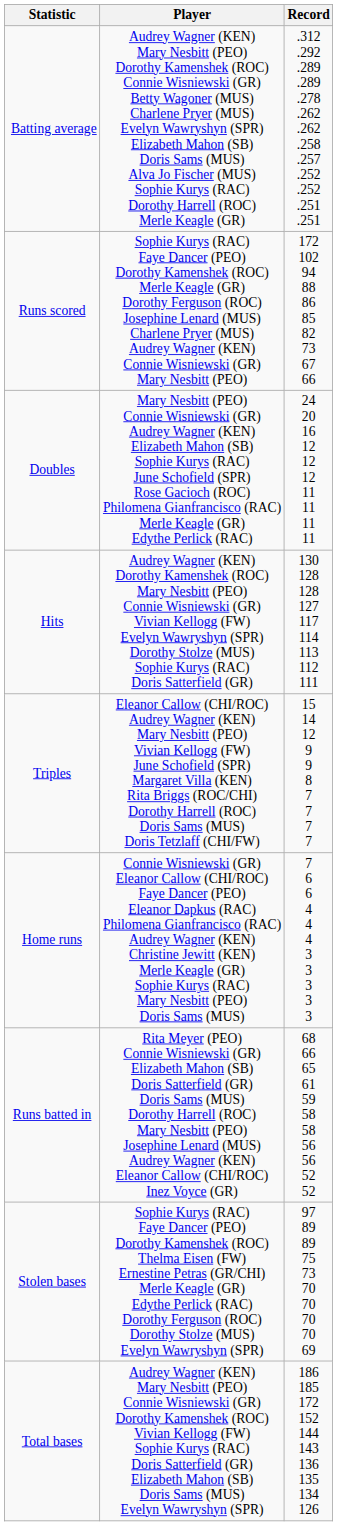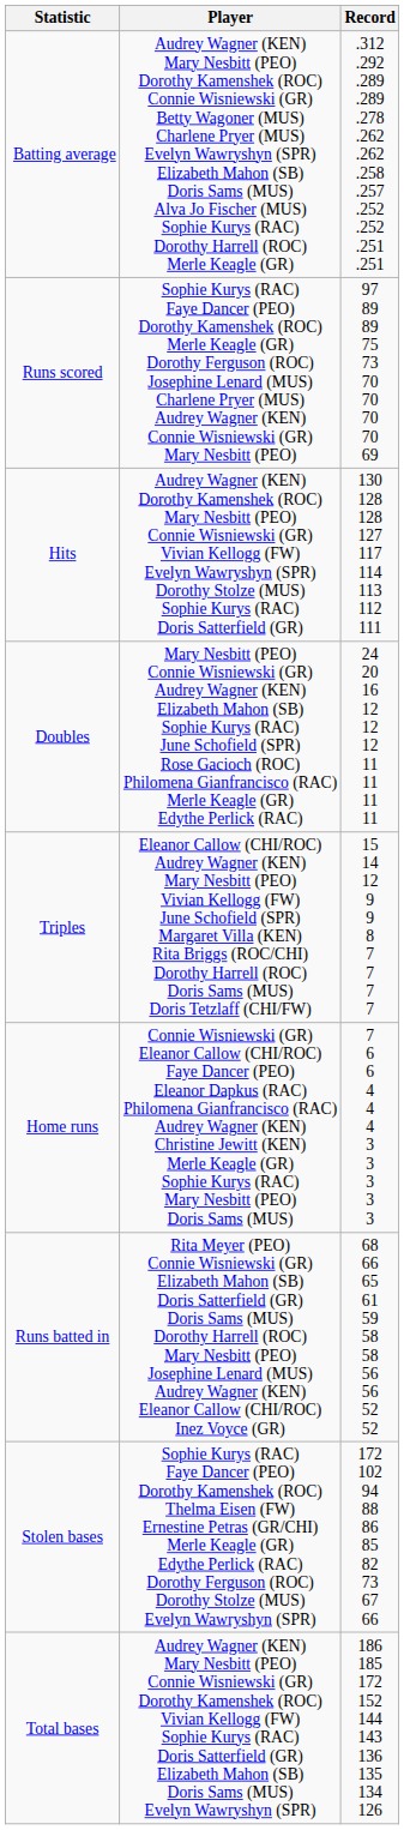 <table class="wikitable">
 <tr>
 <th>Statistic</th>
 <th>Player</th>
 <th>Record</th>
 </tr>
 <tr align=center>
 <td> <a href='#'>Batting average</a></td>
 <td><a href='#'>Audrey Wagner</a> (KEN)<br><a href='#'>Mary Nesbitt</a> (PEO)<br>  <a href='#'>Dorothy Kamenshek</a> (ROC)  <br><a href='#'>Connie Wisniewski</a> (GR)<br><a href='#'>Betty Wagoner</a> (MUS)<br><a href='#'>Charlene Pryer</a> (MUS)<br><a href='#'>Evelyn Wawryshyn</a> (SPR)<br><a href='#'>Elizabeth Mahon</a> (SB)<br><a href='#'>Doris Sams</a> (MUS)<br><a href='#'>Alva Jo Fischer</a> (MUS)<br><a href='#'>Sophie Kurys</a> (RAC)<br><a href='#'>Dorothy Harrell</a> (ROC)<br><a href='#'>Merle Keagle</a> (GR)</td>
 <td>.312 <br> .292 <br> .289 <br> .289 <br> .278 <br> .262 <br> .262 <br> .258 <br> .257 <br> .252 <br> .252 <br> .251 <br> .251</td>
 </tr>
 <tr align=center>
 <td><a href='#'>Runs scored</a></td>
 <td><a href='#'>Sophie Kurys</a> (RAC)<br><a href='#'>Faye Dancer</a> (PEO)<br><a href='#'>Dorothy Kamenshek</a> (ROC)<br><a href='#'>Merle Keagle</a> (GR)<br><a href='#'>Dorothy Ferguson</a> (ROC)<br><a href='#'>Josephine Lenard</a> (MUS)<br><a href='#'>Charlene Pryer</a> (MUS)<br><a href='#'>Audrey Wagner</a> (KEN)<br><a href='#'>Connie Wisniewski</a> (GR)<br><a href='#'>Mary Nesbitt</a> (PEO)</td>
-<td>172 <br> 102 <br> 94 <br> 88 <br> 86 <br> 85 <br> 82 <br> 73 <br> 67 <br> 66</td>
+<td>97 <br> 89 <br> 89 <br> 75 <br> 73 <br> 70 <br> 70 <br> 70 <br> 70 <br> 69</td>
+</tr>
+<tr align=center>
+<td><a href='#'>Hits</a></td>
+<td><a href='#'>Audrey Wagner</a> (KEN)<br><a href='#'>Dorothy Kamenshek</a> (ROC)<br><a href='#'>Mary Nesbitt</a> (PEO)<br><a href='#'>Connie Wisniewski</a> (GR)<br><a href='#'>Vivian Kellogg</a> (FW)<br><a href='#'>Evelyn Wawryshyn</a> (SPR)<br><a href='#'>Dorothy Stolze</a> (MUS)<br><a href='#'>Sophie Kurys</a> (RAC)<br><a href='#'>Doris Satterfield</a> (GR)</td>
+<td>130 <br> 128  <br> 128 <br> 127 <br> 117 <br> 114 <br> 113 <br> 112 <br> 111</td>
 </tr>
 <tr align=center>
 <td><a href='#'>Doubles</a></td>
 <td><a href='#'>Mary Nesbitt</a> (PEO)<br><a href='#'>Connie Wisniewski</a> (GR)<br><a href='#'>Audrey Wagner</a> (KEN)<br><a href='#'>Elizabeth Mahon</a> (SB)<br><a href='#'>Sophie Kurys</a> (RAC)<br><a href='#'>June Schofield</a> (SPR)<br><a href='#'>Rose Gacioch</a> (ROC)<br>  <a href='#'>Philomena Gianfrancisco</a> (RAC)  <br><a href='#'>Merle Keagle</a> (GR)<br><a href='#'>Edythe Perlick</a> (RAC)</td>
 <td>24 <br> 20 <br> 16 <br> 12 <br> 12 <br> 12 <br> 11 <br> 11 <br> 11 <br> 11</td>
-</tr>
-<tr align=center>
-<td><a href='#'>Hits</a></td>
-<td><a href='#'>Audrey Wagner</a> (KEN)<br><a href='#'>Dorothy Kamenshek</a> (ROC)<br><a href='#'>Mary Nesbitt</a> (PEO)<br><a href='#'>Connie Wisniewski</a> (GR)<br><a href='#'>Vivian Kellogg</a> (FW)<br><a href='#'>Evelyn Wawryshyn</a> (SPR)<br><a href='#'>Dorothy Stolze</a> (MUS)<br><a href='#'>Sophie Kurys</a> (RAC)<br><a href='#'>Doris Satterfield</a> (GR)</td>
-<td>130 <br> 128  <br> 128 <br> 127 <br> 117 <br> 114 <br> 113 <br> 112 <br> 111</td>
 </tr>
 <tr align=center>
 <td><a href='#'>Triples</a></td>
 <td><a href='#'>Eleanor Callow</a> (CHI/ROC)<br><a href='#'>Audrey Wagner</a> (KEN)<br><a href='#'>Mary Nesbitt</a> (PEO)<br><a href='#'>Vivian Kellogg</a> (FW)<br><a href='#'>June Schofield</a> (SPR)<br><a href='#'>Margaret Villa</a> (KEN)<br><a href='#'>Rita Briggs</a> (ROC/CHI)<br><a href='#'>Dorothy Harrell</a> (ROC)<br><a href='#'>Doris Sams</a> (MUS)<br><a href='#'>Doris Tetzlaff</a> (CHI/FW)</td>
 <td>15 <br> 14 <br> 12 <br> 9 <br> 9 <br> 8 <br> 7 <br> 7 <br> 7 <br> 7</td>
 </tr>
 <tr align=center>
 <td><a href='#'>Home runs</a></td>
 <td><a href='#'>Connie Wisniewski</a> (GR)<br><a href='#'>Eleanor Callow</a> (CHI/ROC)<br><a href='#'>Faye Dancer</a> (PEO)<br><a href='#'>Eleanor Dapkus</a> (RAC)<br><a href='#'>Philomena Gianfrancisco</a> (RAC)<br><a href='#'>Audrey Wagner</a> (KEN)<br><a href='#'>Christine Jewitt</a> (KEN)<br><a href='#'>Merle Keagle</a> (GR)<br><a href='#'>Sophie Kurys</a> (RAC)<br><a href='#'>Mary Nesbitt</a> (PEO)<br><a href='#'>Doris Sams</a> (MUS)<br></td>
 <td>7 <br> 6 <br> 6 <br> 4 <br> 4 <br> 4 <br> 3 <br> 3 <br> 3 <br> 3 <br> 3</td>
 </tr>
 <tr align=center>
 <td><a href='#'>Runs batted in</a></td>
 <td><a href='#'>Rita Meyer</a> (PEO)<br><a href='#'>Connie Wisniewski</a> (GR)<br><a href='#'>Elizabeth Mahon</a> (SB)<br><a href='#'>Doris Satterfield</a> (GR)<br><a href='#'>Doris Sams</a> (MUS)<br><a href='#'>Dorothy Harrell</a> (ROC)<br><a href='#'>Mary Nesbitt</a> (PEO)<br><a href='#'>Josephine Lenard</a> (MUS)<br><a href='#'>Audrey Wagner</a> (KEN)<br><a href='#'>Eleanor Callow</a> (CHI/ROC)<br><a href='#'>Inez Voyce</a> (GR)</td>
 <td>68 <br> 66 <br> 65 <br> 61 <br> 59 <br> 58 <br> 58 <br> 56 <br> 56 <br> 52 <br> 52</td>
 </tr>
 <tr align=center>
 <td><a href='#'>Stolen bases</a></td>
 <td><a href='#'>Sophie Kurys</a> (RAC)<br><a href='#'>Faye Dancer</a> (PEO)<br><a href='#'>Dorothy Kamenshek</a> (ROC)<br><a href='#'>Thelma Eisen</a> (FW)<br><a href='#'>Ernestine Petras</a> (GR/CHI)<br><a href='#'>Merle Keagle</a> (GR)<br><a href='#'>Edythe Perlick</a> (RAC)<br><a href='#'>Dorothy Ferguson</a> (ROC)<br><a href='#'>Dorothy Stolze</a> (MUS)<br><a href='#'>Evelyn Wawryshyn</a> (SPR)</td>
-<td>97 <br> 89 <br> 89 <br> 75 <br> 73 <br> 70 <br> 70 <br> 70 <br> 70 <br> 69</td>
+<td>172 <br> 102 <br> 94 <br> 88 <br> 86 <br> 85 <br> 82 <br> 73 <br> 67 <br> 66</td>
 </tr>
 <tr align=center>
 <td><a href='#'>Total bases</a></td>
 <td><a href='#'>Audrey Wagner</a> (KEN)<br><a href='#'>Mary Nesbitt</a> (PEO)<br><a href='#'>Connie Wisniewski</a> (GR)<br><a href='#'>Dorothy Kamenshek</a> (ROC)<br><a href='#'>Vivian Kellogg</a> (FW)<br><a href='#'>Sophie Kurys</a> (RAC)<br><a href='#'>Doris Satterfield</a> (GR)<br><a href='#'>Elizabeth Mahon</a> (SB)<br><a href='#'>Doris Sams</a> (MUS)<br><a href='#'>Evelyn Wawryshyn</a> (SPR)</td>
 <td>186 <br> 185 <br> 172 <br> 152 <br> 144 <br> 143 <br> 136 <br> 135 <br> 134 <br> 126</td>
 </tr>
 </table>
